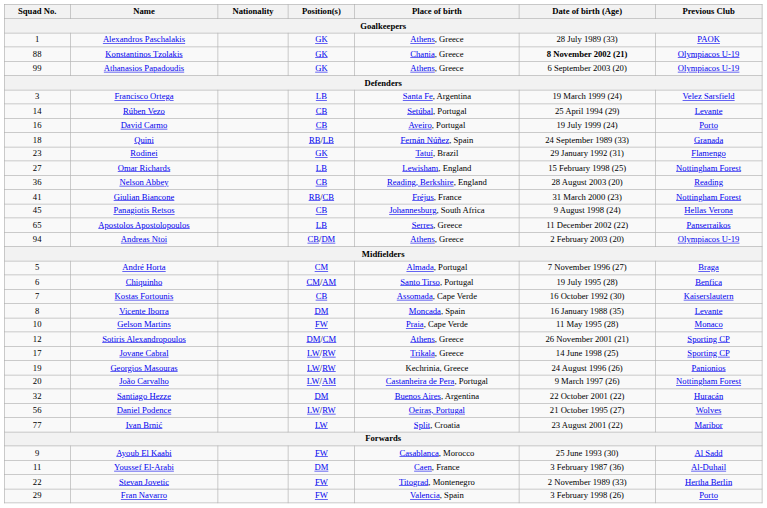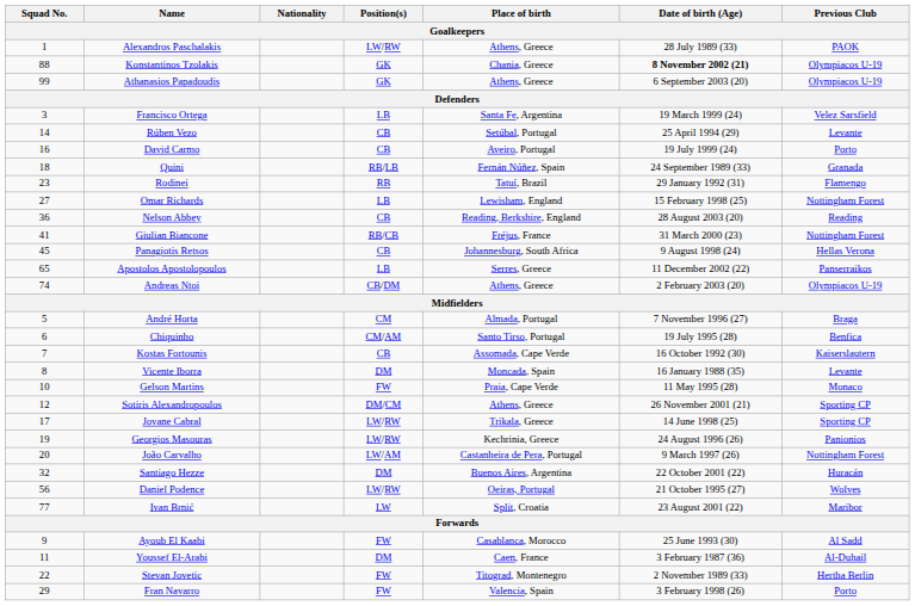 <table class="wikitable" style="text-align:center; font-size:90%; width:100%">
 <tr>
 <th style="text-align:center;">Squad No.</th>
 <th style="text-align:center;">Name</th>
 <th style="text-align:center;">Nationality</th>
 <th style="text-align:center;">Position(s)</th>
 <th style="text-align:center;">Place of birth</th>
 <th style="text-align:center;">Date of birth (Age)</th>
 <th style="text-align:center;">Previous Club</th>
 </tr>
 <tr>
 <th colspan="8" style="text-align:center">Goalkeepers</th>
 </tr>
 <tr>
 <td>1</td>
 <td><a href='#'>Alexandros Paschalakis</a></td>
 <td></td>
-<td><a href='#'>GK</a></td>
+<td><a href='#'>LW</a>/<a href='#'>RW</a></td>
 <td><a href='#'>Athens</a>, Greece</td>
 <td>28 July 1989 (33)</td>
 <td> <a href='#'>PAOK</a></td>
 </tr>
 <tr>
 <td>88</td>
 <td><a href='#'>Konstantinos Tzolakis</a></td>
 <td></td>
 <td><a href='#'>GK</a></td>
 <td><a href='#'>Chania</a>, Greece</td>
 <td><strong>8 November 2002 (21)</strong></td>
 <td> <a href='#'>Olympiacos U-19</a></td>
 </tr>
 <tr>
 <td>99</td>
 <td><a href='#'>Athanasios Papadoudis</a></td>
 <td></td>
 <td><a href='#'>GK</a></td>
 <td><a href='#'>Athens</a>, Greece</td>
 <td>6 September 2003 (20)</td>
 <td> <a href='#'>Olympiacos U-19</a></td>
 </tr>
 <tr>
 <th colspan="8" style="text-align:center">Defenders</th>
 </tr>
 <tr>
 <td>3</td>
 <td><a href='#'>Francisco Ortega</a></td>
 <td></td>
 <td><a href='#'>LB</a></td>
 <td><a href='#'>Santa Fe</a>, Argentina</td>
 <td>19 March 1999 (24)</td>
 <td> <a href='#'>Velez Sarsfield</a></td>
 </tr>
 <tr>
 <td>14</td>
 <td><a href='#'>Rúben Vezo</a></td>
 <td></td>
 <td><a href='#'>CB</a></td>
 <td><a href='#'>Setúbal</a>, Portugal</td>
 <td>25 April 1994 (29)</td>
 <td> <a href='#'>Levante</a></td>
 </tr>
 <tr>
 <td>16</td>
 <td><a href='#'>David Carmo</a></td>
 <td></td>
 <td><a href='#'>CB</a></td>
 <td><a href='#'>Aveiro</a>, Portugal</td>
 <td>19 July 1999 (24)</td>
 <td> <a href='#'>Porto</a></td>
 </tr>
 <tr>
 <td>18</td>
 <td><a href='#'>Quini</a></td>
 <td></td>
 <td><a href='#'>RB</a>/<a href='#'>LB</a></td>
 <td><a href='#'>Fernán Núñez</a>, Spain</td>
 <td>24 September 1989 (33)</td>
 <td> <a href='#'>Granada</a></td>
 </tr>
 <tr>
 <td>23</td>
 <td><a href='#'>Rodinei</a></td>
 <td></td>
-<td><a href='#'>GK</a></td>
+<td><a href='#'>RB</a></td>
 <td><a href='#'>Tatuí</a>, Brazil</td>
 <td>29 January 1992 (31)</td>
 <td> <a href='#'>Flamengo</a></td>
 </tr>
 <tr>
 <td>27</td>
 <td><a href='#'>Omar Richards</a></td>
 <td></td>
 <td><a href='#'>LB</a></td>
 <td><a href='#'>Lewisham</a>, England</td>
 <td>15 February 1998 (25)</td>
 <td> <a href='#'>Nottingham Forest</a></td>
 </tr>
 <tr>
 <td>36</td>
 <td><a href='#'>Nelson Abbey</a></td>
 <td></td>
 <td><a href='#'>CB</a></td>
 <td><a href='#'>Reading, Berkshire</a>, England</td>
 <td>28 August 2003 (20)</td>
 <td> <a href='#'>Reading</a></td>
 </tr>
 <tr>
 <td>41</td>
 <td><a href='#'>Giulian Biancone</a></td>
 <td></td>
 <td><a href='#'>RB</a>/<a href='#'>CB</a></td>
 <td><a href='#'>Fréjus</a>, France</td>
 <td>31 March 2000 (23)</td>
 <td> <a href='#'>Nottingham Forest</a></td>
 </tr>
 <tr>
 <td>45</td>
 <td><a href='#'>Panagiotis Retsos</a></td>
 <td></td>
 <td><a href='#'>CB</a></td>
 <td><a href='#'>Johannesburg</a>, South Africa</td>
 <td>9 August 1998 (24)</td>
 <td> <a href='#'>Hellas Verona</a></td>
 </tr>
 <tr>
 <td>65</td>
 <td><a href='#'>Apostolos Apostolopoulos</a></td>
 <td></td>
 <td><a href='#'>LB</a></td>
 <td><a href='#'>Serres</a>, Greece</td>
 <td>11 December 2002 (22)</td>
 <td> <a href='#'>Panserraikos</a></td>
 </tr>
 <tr>
-<td>94</td>
+<td>74</td>
 <td><a href='#'>Andreas Ntoi</a></td>
 <td></td>
 <td><a href='#'>CB</a>/<a href='#'>DM</a></td>
 <td><a href='#'>Athens</a>, Greece</td>
 <td>2 February 2003 (20)</td>
 <td> <a href='#'>Olympiacos U-19</a></td>
 </tr>
 <tr>
 <th colspan="8" style="text-align:center">Midfielders</th>
 </tr>
 <tr>
 <td>5</td>
 <td><a href='#'>André Horta</a></td>
 <td></td>
 <td><a href='#'>CM</a></td>
 <td><a href='#'>Almada</a>, Portugal</td>
 <td>7 November 1996 (27)</td>
 <td> <a href='#'>Braga</a></td>
 </tr>
 <tr>
 <td>6</td>
 <td><a href='#'>Chiquinho</a></td>
 <td></td>
 <td><a href='#'>CM</a>/<a href='#'>AM</a></td>
 <td><a href='#'>Santo Tirso</a>, Portugal</td>
 <td>19 July 1995 (28)</td>
 <td> <a href='#'>Benfica</a></td>
 </tr>
 <tr>
 <td>7</td>
 <td><a href='#'>Kostas Fortounis</a></td>
 <td></td>
 <td><a href='#'>CB</a></td>
 <td><a href='#'>Assomada</a>, Cape Verde</td>
 <td>16 October 1992 (30)</td>
 <td> <a href='#'>Kaiserslautern</a></td>
 </tr>
 <tr>
 <td>8</td>
 <td><a href='#'>Vicente Iborra</a></td>
 <td></td>
 <td><a href='#'>DM</a></td>
 <td><a href='#'>Moncada</a>, Spain</td>
 <td>16 January 1988 (35)</td>
 <td> <a href='#'>Levante</a></td>
 </tr>
 <tr>
 <td>10</td>
 <td><a href='#'>Gelson Martins</a></td>
 <td></td>
 <td><a href='#'>FW</a></td>
 <td><a href='#'>Praia</a>, Cape Verde</td>
 <td>11 May 1995 (28)</td>
 <td> <a href='#'>Monaco</a></td>
 </tr>
 <tr>
 <td>12</td>
 <td><a href='#'>Sotiris Alexandropoulos</a></td>
 <td></td>
 <td><a href='#'>DM</a>/<a href='#'>CM</a></td>
 <td><a href='#'>Athens</a>, Greece</td>
 <td>26 November 2001 (21)</td>
 <td> <a href='#'>Sporting CP</a></td>
 </tr>
 <tr>
 <td>17</td>
 <td><a href='#'>Jovane Cabral</a></td>
 <td></td>
 <td><a href='#'>LW</a>/<a href='#'>RW</a></td>
 <td><a href='#'>Trikala</a>, Greece</td>
 <td>14 June 1998 (25)</td>
 <td> <a href='#'>Sporting CP</a></td>
 </tr>
 <tr>
 <td>19</td>
 <td><a href='#'>Georgios Masouras</a></td>
 <td></td>
 <td><a href='#'>LW</a>/<a href='#'>RW</a></td>
 <td>Kechrinia, Greece</td>
 <td>24 August 1996 (26)</td>
 <td> <a href='#'>Panionios</a></td>
 </tr>
 <tr>
 <td>20</td>
 <td><a href='#'>João Carvalho</a></td>
 <td></td>
 <td><a href='#'>LW</a>/<a href='#'>AM</a></td>
 <td><a href='#'>Castanheira de Pera</a>, Portugal</td>
 <td>9 March 1997 (26)</td>
 <td> <a href='#'>Nottingham Forest</a></td>
 </tr>
 <tr>
 <td>32</td>
 <td><a href='#'>Santiago Hezze</a></td>
 <td></td>
 <td><a href='#'>DM</a></td>
 <td><a href='#'>Buenos Aires</a>, Argentina</td>
 <td>22 October 2001 (22)</td>
 <td> <a href='#'>Huracán</a></td>
 </tr>
 <tr>
 <td>56</td>
 <td><a href='#'>Daniel Podence</a></td>
 <td></td>
 <td><a href='#'>LW</a>/<a href='#'>RW</a></td>
 <td><a href='#'>Oeiras, Portugal</a></td>
 <td>21 October 1995 (27)</td>
 <td> <a href='#'>Wolves</a></td>
 </tr>
 <tr>
 <td>77</td>
 <td><a href='#'>Ivan Brnić</a></td>
 <td></td>
 <td><a href='#'>LW</a></td>
 <td><a href='#'>Split</a>, Croatia</td>
 <td>23 August 2001 (22)</td>
 <td> <a href='#'>Maribor</a></td>
 </tr>
 <tr>
 <th colspan="8" style="text-align:center">Forwards</th>
 </tr>
 <tr>
 <td>9</td>
 <td><a href='#'>Ayoub El Kaabi</a></td>
 <td></td>
 <td><a href='#'>FW</a></td>
 <td><a href='#'>Casablanca</a>, Morocco</td>
 <td>25 June 1993 (30)</td>
 <td> <a href='#'>Al Sadd</a></td>
 </tr>
 <tr>
 <td>11</td>
 <td><a href='#'>Youssef El-Arabi</a></td>
 <td></td>
 <td><a href='#'>DM</a></td>
 <td><a href='#'>Caen</a>, France</td>
 <td>3 February 1987 (36)</td>
 <td> <a href='#'>Al-Duhail</a></td>
 </tr>
 <tr>
 <td>22</td>
 <td><a href='#'>Stevan Jovetic</a></td>
 <td></td>
 <td><a href='#'>FW</a></td>
 <td><a href='#'>Titograd</a>, Montenegro</td>
 <td>2 November 1989 (33)</td>
 <td> <a href='#'>Hertha Berlin</a></td>
 </tr>
 <tr>
 <td>29</td>
 <td><a href='#'>Fran Navarro</a></td>
 <td></td>
 <td><a href='#'>FW</a></td>
 <td><a href='#'>Valencia</a>, Spain</td>
 <td>3 February 1998 (26)</td>
 <td> <a href='#'>Porto</a></td>
 </tr>
 </table>
